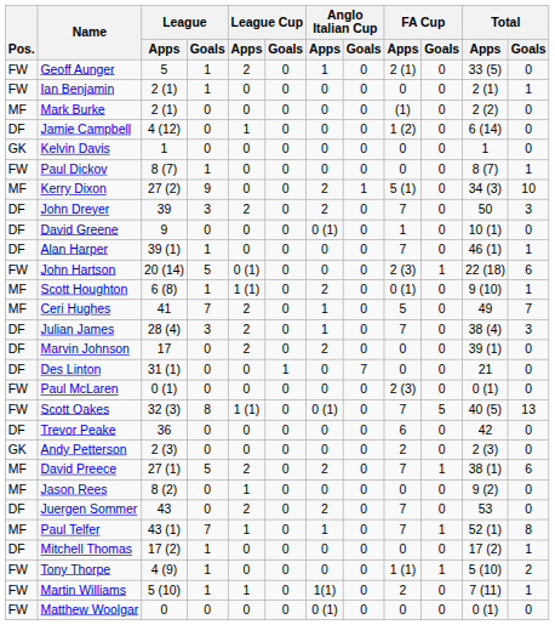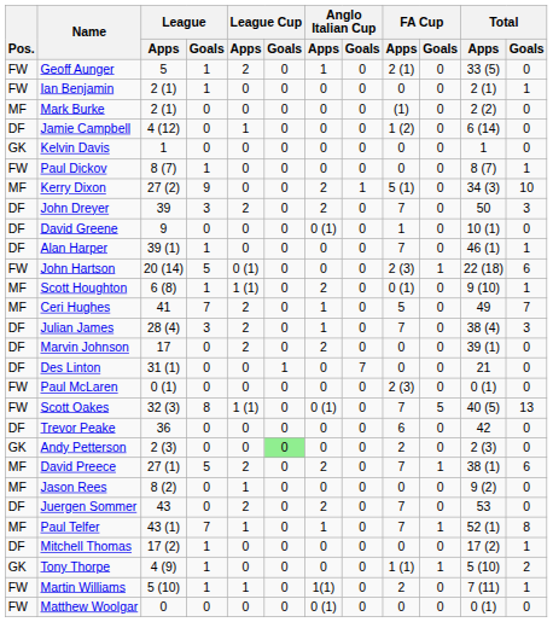 <table class="wikitable" style="text-align:center">
 <tr>
 <th rowspan="2" valign="bottom">Pos.</th>
 <th rowspan="2">Name</th>
 <th colspan="2" width="85">League</th>
 <th colspan="2" width="85">League Cup</th>
 <th colspan="2" width="85">Anglo Italian Cup</th>
 <th colspan="2" width="85">FA Cup</th>
 <th colspan="2" width="85">Total</th>
 </tr>
 <tr>
 <th>Apps</th>
 <th>Goals</th>
 <th>Apps</th>
 <th>Goals</th>
 <th>Apps</th>
 <th>Goals</th>
 <th>Apps</th>
 <th>Goals</th>
 <th>Apps</th>
 <th>Goals</th>
 </tr>
 <tr>
 <td align="left">FW</td>
 <td align="left"> <a href='#'>Geoff Aunger</a></td>
 <td>5</td>
 <td>1</td>
 <td>2</td>
 <td>0</td>
 <td>1</td>
 <td>0</td>
 <td>2 (1)</td>
 <td>0</td>
 <td>33 (5)</td>
 <td>0</td>
 </tr>
 <tr>
 <td align="left">FW</td>
 <td align="left"> <a href='#'>Ian Benjamin</a></td>
 <td>2 (1)</td>
 <td>1</td>
 <td>0</td>
 <td>0</td>
 <td>0</td>
 <td>0</td>
 <td>0</td>
 <td>0</td>
 <td>2 (1)</td>
 <td>1</td>
 </tr>
 <tr>
 <td align="left">MF</td>
 <td align="left"> <a href='#'>Mark Burke</a></td>
 <td>2 (1)</td>
 <td>0</td>
 <td>0</td>
 <td>0</td>
 <td>0</td>
 <td>0</td>
 <td>(1)</td>
 <td>0</td>
 <td>2 (2)</td>
 <td>0</td>
 </tr>
 <tr>
 <td align="left">DF</td>
 <td align="left"> <a href='#'>Jamie Campbell</a></td>
 <td>4 (12)</td>
 <td>0</td>
 <td>1</td>
 <td>0</td>
 <td>0</td>
 <td>0</td>
 <td>1 (2)</td>
 <td>0</td>
 <td>6 (14)</td>
 <td>0</td>
 </tr>
 <tr>
 <td align="left">GK</td>
 <td align="left"> <a href='#'>Kelvin Davis</a></td>
 <td>1</td>
 <td>0</td>
 <td>0</td>
 <td>0</td>
 <td>0</td>
 <td>0</td>
 <td>0</td>
 <td>0</td>
 <td>1</td>
 <td>0</td>
 </tr>
 <tr>
 <td align="left">FW</td>
 <td align="left"> <a href='#'>Paul Dickov</a></td>
 <td>8 (7)</td>
 <td>1</td>
 <td>0</td>
 <td>0</td>
 <td>0</td>
 <td>0</td>
 <td>0</td>
 <td>0</td>
 <td>8 (7)</td>
 <td>1</td>
 </tr>
 <tr>
 <td align="left">MF</td>
 <td align="left"> <a href='#'>Kerry Dixon</a></td>
 <td>27 (2)</td>
 <td>9</td>
 <td>0</td>
 <td>0</td>
 <td>2</td>
 <td>1</td>
 <td>5 (1)</td>
 <td>0</td>
 <td>34 (3)</td>
 <td>10</td>
 </tr>
 <tr>
 <td align="left">DF</td>
 <td align="left"> <a href='#'>John Dreyer</a></td>
 <td>39</td>
 <td>3</td>
 <td>2</td>
 <td>0</td>
 <td>2</td>
 <td>0</td>
 <td>7</td>
 <td>0</td>
 <td>50</td>
 <td>3</td>
 </tr>
 <tr>
 <td align="left">DF</td>
 <td align="left"> <a href='#'>David Greene</a></td>
 <td>9</td>
 <td>0</td>
 <td>0</td>
 <td>0</td>
 <td>0 (1)</td>
 <td>0</td>
 <td>1</td>
 <td>0</td>
 <td>10 (1)</td>
 <td>0</td>
 </tr>
 <tr>
 <td align="left">DF</td>
 <td align="left"> <a href='#'>Alan Harper</a></td>
 <td>39 (1)</td>
 <td>1</td>
 <td>0</td>
 <td>0</td>
 <td>0</td>
 <td>0</td>
 <td>7</td>
 <td>0</td>
 <td>46 (1)</td>
 <td>1</td>
 </tr>
 <tr>
 <td align="left">FW</td>
 <td align="left"> <a href='#'>John Hartson</a></td>
 <td>20 (14)</td>
 <td>5</td>
 <td>0 (1)</td>
 <td>0</td>
 <td>0</td>
 <td>0</td>
 <td>2 (3)</td>
 <td>1</td>
 <td>22 (18)</td>
 <td>6</td>
 </tr>
 <tr>
 <td align="left">MF</td>
 <td align="left"> <a href='#'>Scott Houghton</a></td>
 <td>6 (8)</td>
 <td>1</td>
 <td>1 (1)</td>
 <td>0</td>
 <td>2</td>
 <td>0</td>
 <td>0 (1)</td>
 <td>0</td>
 <td>9 (10)</td>
 <td>1</td>
 </tr>
 <tr>
 <td align="left">MF</td>
 <td align="left"> <a href='#'>Ceri Hughes</a></td>
 <td>41</td>
 <td>7</td>
 <td>2</td>
 <td>0</td>
 <td>1</td>
 <td>0</td>
 <td>5</td>
 <td>0</td>
 <td>49</td>
 <td>7</td>
 </tr>
 <tr>
 <td align="left">DF</td>
 <td align="left"> <a href='#'>Julian James</a></td>
 <td>28 (4)</td>
 <td>3</td>
 <td>2</td>
 <td>0</td>
 <td>1</td>
 <td>0</td>
 <td>7</td>
 <td>0</td>
 <td>38 (4)</td>
 <td>3</td>
 </tr>
 <tr>
 <td align="left">DF</td>
 <td align="left"> <a href='#'>Marvin Johnson</a></td>
 <td>17</td>
 <td>0</td>
 <td>2</td>
 <td>0</td>
 <td>2</td>
 <td>0</td>
 <td>0</td>
 <td>0</td>
 <td>39 (1)</td>
 <td>0</td>
 </tr>
 <tr>
 <td align="left">DF</td>
 <td align="left"> <a href='#'>Des Linton</a></td>
 <td>31 (1)</td>
 <td>0</td>
 <td>0</td>
 <td>1</td>
 <td>0</td>
 <td>7</td>
 <td>0</td>
 <td>0</td>
 <td>21</td>
 <td>0</td>
 </tr>
 <tr>
 <td align="left">FW</td>
 <td align="left"> <a href='#'>Paul McLaren</a></td>
 <td>0 (1)</td>
 <td>0</td>
 <td>0</td>
 <td>0</td>
 <td>0</td>
 <td>0</td>
 <td>2 (3)</td>
 <td>0</td>
 <td>0 (1)</td>
 <td>0</td>
 </tr>
 <tr>
 <td align="left">FW</td>
 <td align="left"> <a href='#'>Scott Oakes</a></td>
 <td>32 (3)</td>
 <td>8</td>
 <td>1 (1)</td>
 <td>0</td>
 <td>0 (1)</td>
 <td>0</td>
 <td>7</td>
 <td>5</td>
 <td>40 (5)</td>
 <td>13</td>
 </tr>
 <tr>
 <td align="left">DF</td>
 <td align="left"> <a href='#'>Trevor Peake</a></td>
 <td>36</td>
 <td>0</td>
 <td>0</td>
 <td>0</td>
 <td>0</td>
 <td>0</td>
 <td>6</td>
 <td>0</td>
 <td>42</td>
 <td>0</td>
 </tr>
 <tr>
 <td align="left">GK</td>
 <td align="left"> <a href='#'>Andy Petterson</a></td>
 <td>2 (3)</td>
 <td>0</td>
 <td>0</td>
-<td>0</td>
+<td style="background: lightgreen;">0</td>
 <td>0</td>
 <td>0</td>
 <td>2</td>
 <td>0</td>
 <td>2 (3)</td>
 <td>0</td>
 </tr>
 <tr>
 <td align="left">MF</td>
 <td align="left"> <a href='#'>David Preece</a></td>
 <td>27 (1)</td>
 <td>5</td>
 <td>2</td>
 <td>0</td>
 <td>2</td>
 <td>0</td>
 <td>7</td>
 <td>1</td>
 <td>38 (1)</td>
 <td>6</td>
 </tr>
 <tr>
 <td align="left">MF</td>
 <td align="left"> <a href='#'>Jason Rees</a></td>
 <td>8 (2)</td>
 <td>0</td>
 <td>1</td>
 <td>0</td>
 <td>0</td>
 <td>0</td>
 <td>0</td>
 <td>0</td>
 <td>9 (2)</td>
 <td>0</td>
 </tr>
 <tr>
 <td align="left">DF</td>
 <td align="left"> <a href='#'>Juergen Sommer</a></td>
 <td>43</td>
 <td>0</td>
 <td>2</td>
 <td>0</td>
 <td>2</td>
 <td>0</td>
 <td>7</td>
 <td>0</td>
 <td>53</td>
 <td>0</td>
 </tr>
 <tr>
 <td align="left">MF</td>
 <td align="left"> <a href='#'>Paul Telfer</a></td>
 <td>43 (1)</td>
 <td>7</td>
 <td>1</td>
 <td>0</td>
 <td>1</td>
 <td>0</td>
 <td>7</td>
 <td>1</td>
 <td>52 (1)</td>
 <td>8</td>
 </tr>
 <tr>
 <td align="left">DF</td>
 <td align="left"> <a href='#'>Mitchell Thomas</a></td>
 <td>17 (2)</td>
 <td>1</td>
 <td>0</td>
 <td>0</td>
 <td>0</td>
 <td>0</td>
 <td>0</td>
 <td>0</td>
 <td>17 (2)</td>
 <td>1</td>
 </tr>
 <tr>
-<td align="left">FW</td>
+<td align="left">GK</td>
 <td align="left"> <a href='#'>Tony Thorpe</a></td>
 <td>4 (9)</td>
 <td>1</td>
 <td>0</td>
 <td>0</td>
 <td>0</td>
 <td>0</td>
 <td>1 (1)</td>
 <td>1</td>
 <td>5 (10)</td>
 <td>2</td>
 </tr>
 <tr>
 <td align="left">FW</td>
 <td align="left"> <a href='#'>Martin Williams</a></td>
 <td>5 (10)</td>
 <td>1</td>
 <td>1</td>
 <td>0</td>
 <td>1(1)</td>
 <td>0</td>
 <td>2</td>
 <td>0</td>
 <td>7 (11)</td>
 <td>1</td>
 </tr>
 <tr>
 <td align="left">FW</td>
 <td align="left"> <a href='#'>Matthew Woolgar</a></td>
 <td>0</td>
 <td>0</td>
 <td>0</td>
 <td>0</td>
 <td>0 (1)</td>
 <td>0</td>
 <td>0</td>
 <td>0</td>
 <td>0 (1)</td>
 <td>0</td>
 </tr>
 </table>
